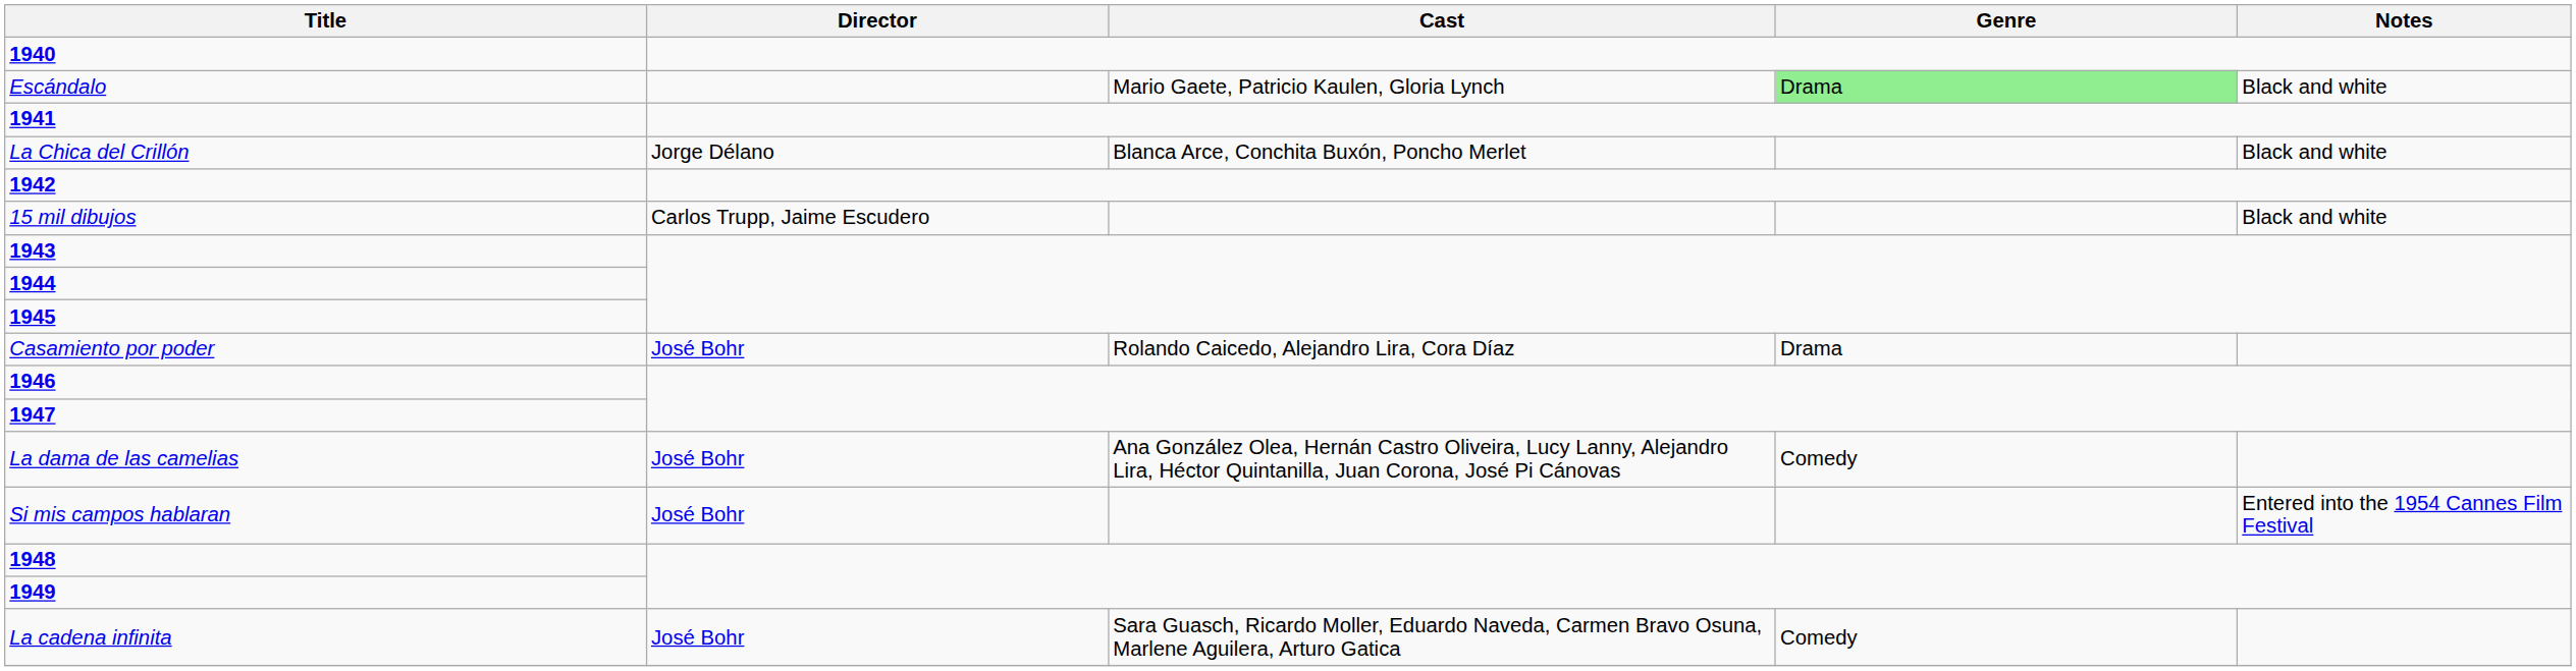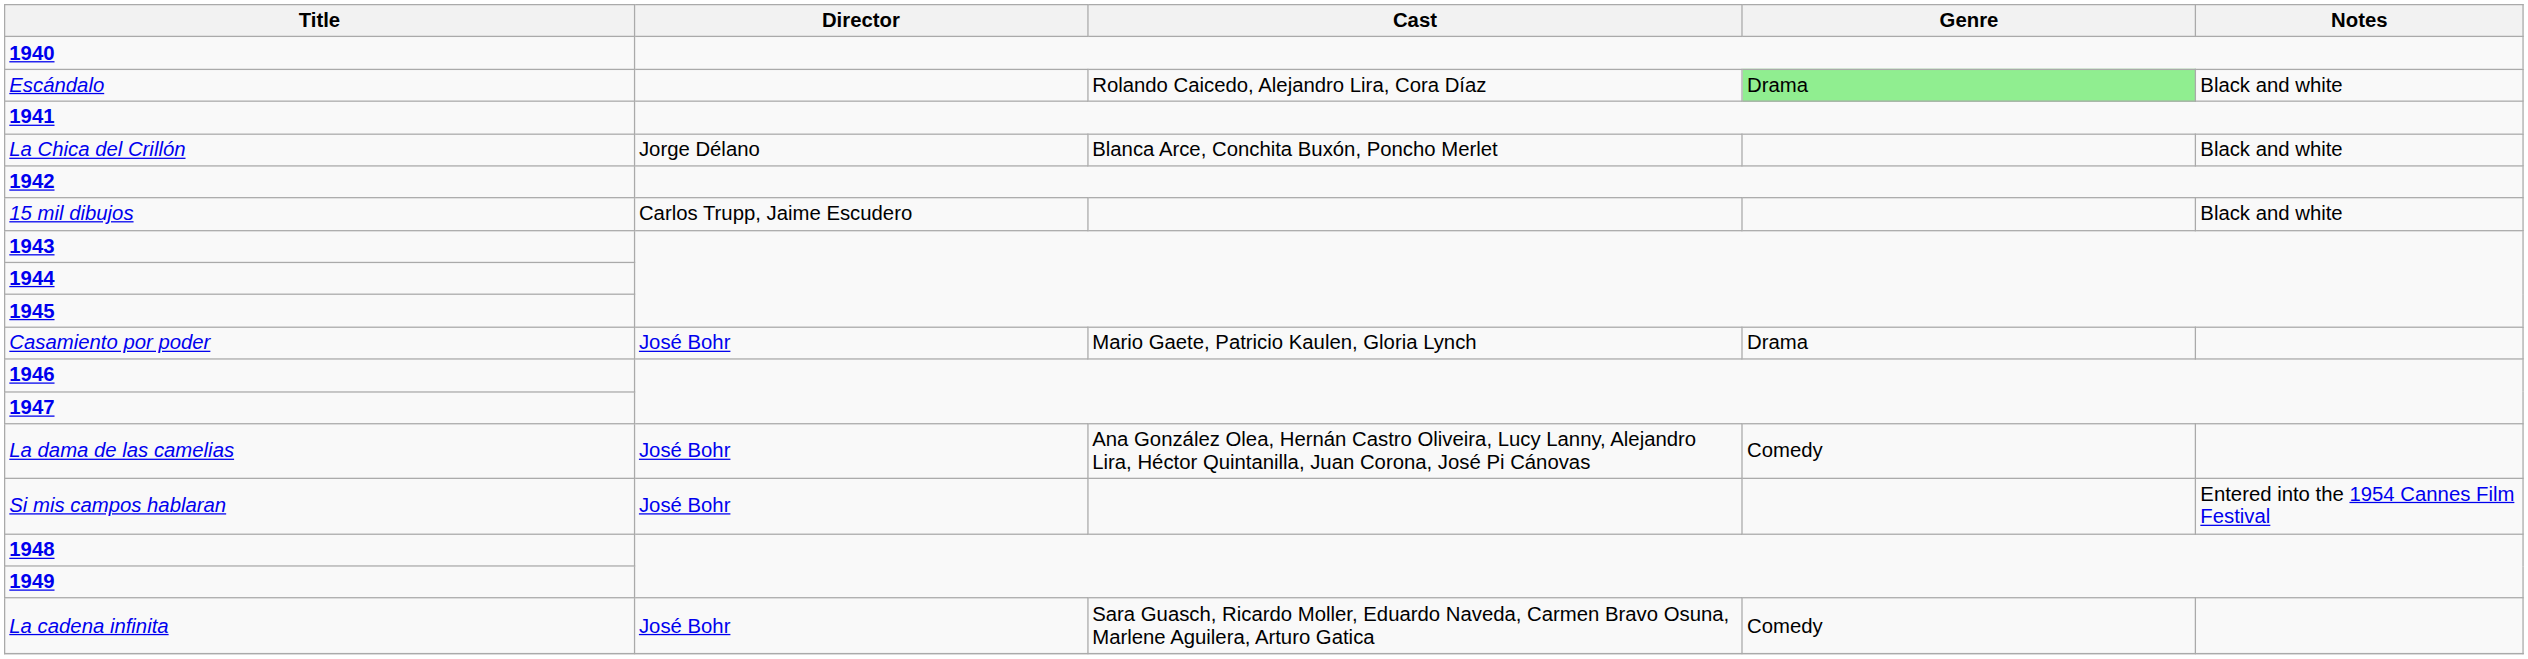 <table class="wikitable" width= "100%">
 <tr>
 <th width=25%>Title</th>
 <th width=18%>Director</th>
 <th width=26%>Cast</th>
 <th width=18%>Genre</th>
 <th width=13%>Notes</th>
 </tr>
 <tr>
 <td><strong><a href='#'>1940</a></strong></td>
 </tr>
 <tr>
 <td><em><a href='#'>Escándalo</a></em></td>
 <td></td>
-<td>Mario Gaete, Patricio Kaulen, Gloria Lynch</td>
+<td>Rolando Caicedo, Alejandro Lira, Cora Díaz</td>
 <td style="background: lightgreen;">Drama</td>
 <td>Black and white</td>
 </tr>
 <tr>
 <td><strong><a href='#'>1941</a></strong></td>
 </tr>
 <tr>
 <td><em><a href='#'>La Chica del Crillón</a></em></td>
 <td>Jorge Délano</td>
 <td>Blanca Arce, Conchita Buxón, Poncho Merlet</td>
 <td></td>
 <td>Black and white</td>
 </tr>
 <tr>
 <td><strong><a href='#'>1942</a></strong></td>
 </tr>
 <tr>
 <td><em><a href='#'>15 mil dibujos</a></em></td>
 <td>Carlos Trupp, Jaime Escudero</td>
 <td></td>
 <td></td>
 <td>Black and white</td>
 </tr>
 <tr>
 <td><strong><a href='#'>1943</a></strong></td>
 </tr>
 <tr>
 <td><strong><a href='#'>1944</a></strong></td>
 </tr>
 <tr>
 <td><strong><a href='#'>1945</a></strong></td>
 </tr>
 <tr>
 <td><em><a href='#'>Casamiento por poder</a></em></td>
 <td><a href='#'>José Bohr</a></td>
-<td>Rolando Caicedo, Alejandro Lira, Cora Díaz</td>
+<td>Mario Gaete, Patricio Kaulen, Gloria Lynch</td>
 <td>Drama</td>
 <td></td>
 </tr>
 <tr>
 <td><strong><a href='#'>1946</a></strong></td>
 </tr>
 <tr>
 <td><strong><a href='#'>1947</a></strong></td>
 </tr>
 <tr>
 <td><em><a href='#'>La dama de las camelias</a></em></td>
 <td><a href='#'>José Bohr</a></td>
 <td>Ana González Olea, Hernán Castro Oliveira, Lucy Lanny, Alejandro Lira, Héctor Quintanilla, Juan Corona, José Pi Cánovas</td>
 <td>Comedy</td>
 <td></td>
 </tr>
 <tr>
 <td><em><a href='#'>Si mis campos hablaran</a></em></td>
 <td><a href='#'>José Bohr</a></td>
 <td></td>
 <td></td>
 <td>Entered into the <a href='#'>1954 Cannes Film Festival</a></td>
 </tr>
 <tr>
 <td><strong><a href='#'>1948</a></strong></td>
 </tr>
 <tr>
 <td><strong><a href='#'>1949</a></strong></td>
 </tr>
 <tr>
 <td><em><a href='#'>La cadena infinita</a></em></td>
 <td><a href='#'>José Bohr</a></td>
 <td>Sara Guasch, Ricardo Moller, Eduardo Naveda, Carmen Bravo Osuna, Marlene Aguilera, Arturo Gatica</td>
 <td>Comedy</td>
 <td></td>
 </tr>
 <tr>
 </tr>
 </table>
